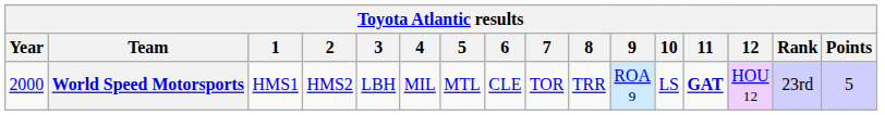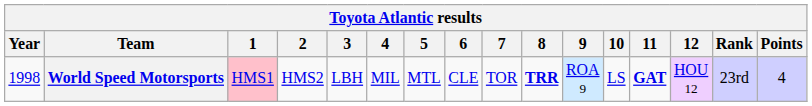 <table class="wikitable" style="text-align:center; font-size:80%">
 <tr>
 <th colspan=45><a href='#'>Toyota Atlantic</a> results</th>
 </tr>
 <tr>
 <th>Year</th>
 <th>Team</th>
 <th>1</th>
 <th>2</th>
 <th>3</th>
 <th>4</th>
 <th>5</th>
 <th>6</th>
 <th>7</th>
 <th>8</th>
 <th>9</th>
 <th>10</th>
 <th>11</th>
 <th>12</th>
 <th>Rank</th>
 <th>Points</th>
 </tr>
 <tr>
-<td><a href='#'>2000</a></td>
+<td><a href='#'>1998</a></td>
 <th><a href='#'>World Speed Motorsports</a></th>
-<td><a href='#'>HMS1</a></td>
+<td style="background: pink;"><a href='#'>HMS1</a></td>
 <td><a href='#'>HMS2</a></td>
 <td><a href='#'>LBH</a></td>
 <td><a href='#'>MIL</a></td>
 <td><a href='#'>MTL</a></td>
 <td><a href='#'>CLE</a></td>
 <td><a href='#'>TOR</a></td>
-<td><a href='#'>TRR</a></td>
+<td><strong><a href='#'>TRR</a></strong></td>
 <td style="background:#CFEAFF;"><a href='#'>ROA</a><br><small>9</small></td>
 <td><a href='#'>LS</a></td>
 <td><strong><a href='#'>GAT</a></strong></td>
 <td style="background:#EFCFFF;"><a href='#'>HOU</a><br><small>12</small></td>
 <td style="background:#CFCFFF;">23rd</td>
-<td style="background:#CFCFFF;">5</td>
+<td style="background:#CFCFFF;">4</td>
 </tr>
 </table>
